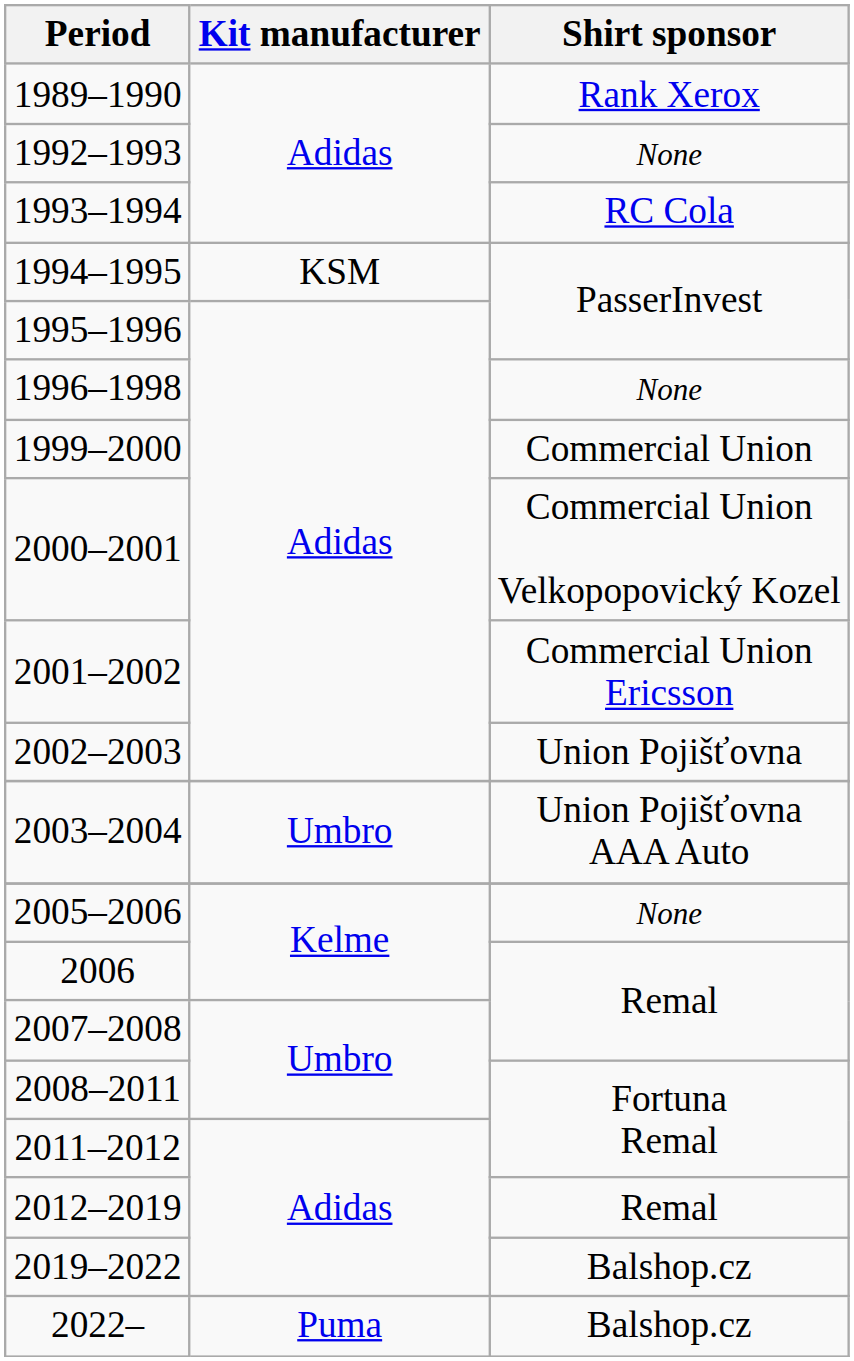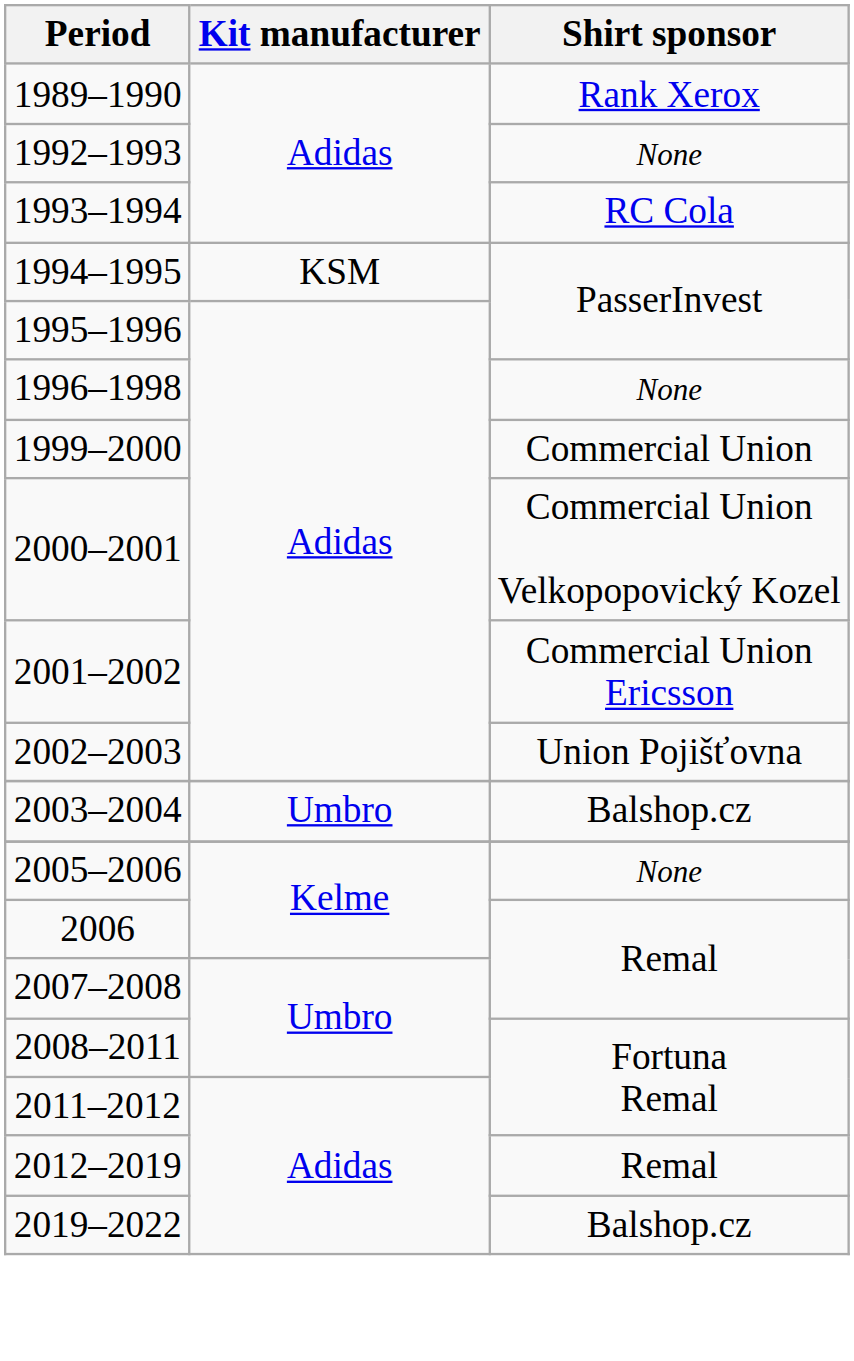 <table class="wikitable" style="text-align: center">
 <tr>
 <th>Period</th>
 <th><a href='#'>Kit</a> manufacturer</th>
 <th>Shirt sponsor</th>
 </tr>
 <tr>
 <td>1989–1990</td>
 <td rowspan=3><a href='#'>Adidas</a></td>
 <td><a href='#'>Rank Xerox</a></td>
 </tr>
 <tr>
 <td>1992–1993</td>
 <td><small><em>None</em></small></td>
 </tr>
 <tr>
 <td>1993–1994</td>
 <td><a href='#'>RC Cola</a></td>
 </tr>
 <tr>
 <td>1994–1995</td>
 <td>KSM</td>
 <td rowspan=2>PasserInvest</td>
 </tr>
 <tr>
 <td>1995–1996</td>
 <td rowspan=6><a href='#'>Adidas</a></td>
 </tr>
 <tr>
 <td>1996–1998</td>
 <td><small><em>None</em></small></td>
 </tr>
 <tr>
 <td>1999–2000</td>
 <td>Commercial Union</td>
 </tr>
 <tr>
 <td>2000–2001</td>
 <td>Commercial Union<br><br>Velkopopovický Kozel</td>
 </tr>
 <tr>
 <td>2001–2002</td>
 <td>Commercial Union<br><a href='#'>Ericsson</a></td>
 </tr>
 <tr>
 <td>2002–2003</td>
 <td>Union Pojišťovna</td>
 </tr>
 <tr>
 </tr>
 <tr>
 <td>2003–2004</td>
 <td><a href='#'>Umbro</a></td>
-<td>Union Pojišťovna<br>AAA Auto</td>
+<td>Balshop.cz</td>
 </tr>
 <tr>
 </tr>
 <tr>
 <td>2005–2006</td>
 <td rowspan=2><a href='#'>Kelme</a></td>
 <td><small><em>None</em></small></td>
 </tr>
 <tr>
 <td>2006</td>
 <td rowspan=2>Remal</td>
 </tr>
 <tr>
 <td>2007–2008</td>
 <td rowspan=2><a href='#'>Umbro</a></td>
 </tr>
 <tr>
 <td>2008–2011</td>
 <td rowspan=2>Fortuna<br>Remal</td>
 </tr>
 <tr>
 <td>2011–2012</td>
 <td rowspan=3><a href='#'>Adidas</a></td>
 </tr>
 <tr>
 <td>2012–2019</td>
 <td>Remal</td>
 </tr>
 <tr>
 <td>2019–2022</td>
 <td>Balshop.cz</td>
 </tr>
-<tr>
-<td>2022–</td>
-<td><a href='#'>Puma</a></td>
-<td>Balshop.cz</td>
-</tr>
 </table>
